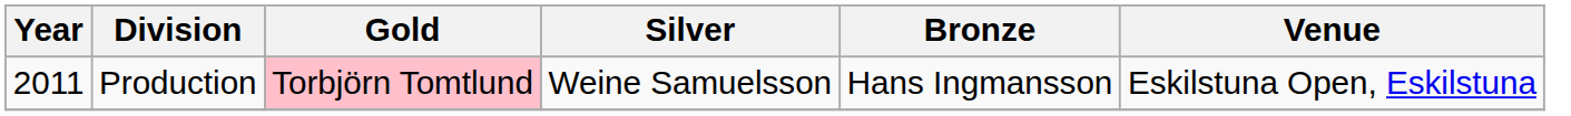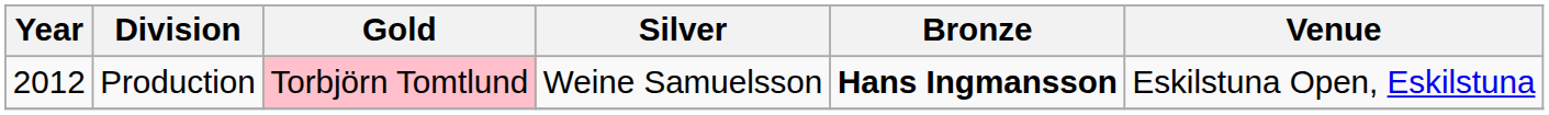 <table class="wikitable sortable" style="text-align: left;">
 <tr>
 <th>Year</th>
 <th>Division</th>
 <th> Gold</th>
 <th> Silver</th>
 <th> Bronze</th>
 <th>Venue</th>
 </tr>
 <tr>
-<td>2011</td>
+<td>2012</td>
 <td>Production</td>
 <td style="background: pink;">Torbjörn Tomtlund</td>
 <td>Weine Samuelsson</td>
-<td>Hans Ingmansson</td>
+<td><strong>Hans Ingmansson</strong></td>
 <td>Eskilstuna Open, <a href='#'>Eskilstuna</a></td>
 </tr>
 <tr>
 </tr>
 </table>
